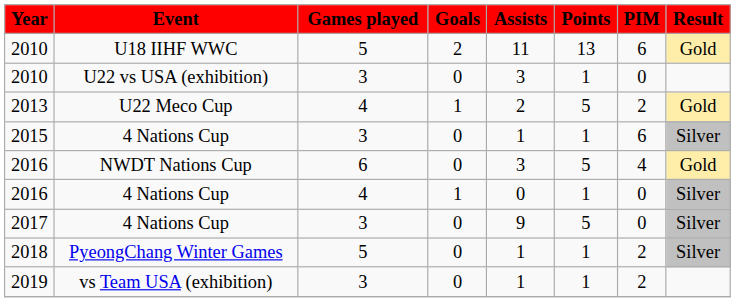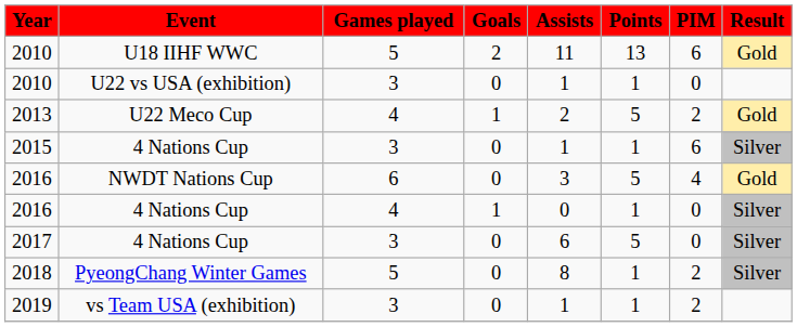 <table class="wikitable" width="50%">
 <tr style="text-align:center; background:red; color:black;">
 <td><strong>Year</strong></td>
 <td><strong>Event</strong></td>
 <td><strong>Games played</strong></td>
 <td><strong>Goals</strong></td>
 <td><strong>Assists</strong></td>
 <td><strong>Points</strong></td>
 <td><strong>PIM</strong></td>
 <td><strong>Result</strong></td>
 </tr>
 <tr style="text-align:center;" bgcolor="">
 <td>2010</td>
 <td>U18 IIHF WWC</td>
 <td>5</td>
 <td>2</td>
 <td>11</td>
 <td>13</td>
 <td>6</td>
 <td style="background: #ffeeaa;">Gold</td>
 </tr>
 <tr style="text-align:center;" bgcolor="">
 <td>2010</td>
 <td>U22 vs USA (exhibition)</td>
 <td>3</td>
 <td>0</td>
-<td>3</td>
+<td>1</td>
 <td>1</td>
 <td>0</td>
 <td></td>
 </tr>
 <tr style="text-align:center;" bgcolor="">
 <td>2013</td>
 <td>U22 Meco Cup</td>
 <td>4</td>
 <td>1</td>
 <td>2</td>
 <td>5</td>
 <td>2</td>
 <td style="background: #ffeeaa;">Gold</td>
 </tr>
 <tr style="text-align:center;" bgcolor="">
 <td>2015</td>
 <td>4 Nations Cup</td>
 <td>3</td>
 <td>0</td>
 <td>1</td>
 <td>1</td>
 <td>6</td>
 <td style="background:silver;">Silver</td>
 </tr>
 <tr style="text-align:center;" bgcolor="">
 <td>2016</td>
 <td>NWDT Nations Cup</td>
 <td>6</td>
 <td>0</td>
 <td>3</td>
 <td>5</td>
 <td>4</td>
 <td style="background: #ffeeaa;">Gold</td>
 </tr>
 <tr style="text-align:center;" bgcolor="">
 <td>2016</td>
 <td>4 Nations Cup</td>
 <td>4</td>
 <td>1</td>
 <td>0</td>
 <td>1</td>
 <td>0</td>
 <td style="background:silver;">Silver</td>
 </tr>
 <tr style="text-align:center;" bgcolor="">
 <td>2017</td>
 <td>4 Nations Cup</td>
 <td>3</td>
 <td>0</td>
-<td>9</td>
+<td>6</td>
 <td>5</td>
 <td>0</td>
 <td style="background:silver;">Silver</td>
 </tr>
 <tr style="text-align:center;" bgcolor="">
 <td>2018</td>
 <td><a href='#'>PyeongChang Winter Games</a></td>
 <td>5</td>
 <td>0</td>
-<td>1</td>
+<td>8</td>
 <td>1</td>
 <td>2</td>
 <td style="background:silver;">Silver</td>
 </tr>
 <tr style="text-align:center;" bgcolor="">
 <td>2019</td>
 <td>vs <a href='#'>Team USA</a> (exhibition)</td>
 <td>3</td>
 <td>0</td>
 <td>1</td>
 <td>1</td>
 <td>2</td>
 <td></td>
 </tr>
 <tr style="text-align:center;" bgcolor="">
 </tr>
 </table>
